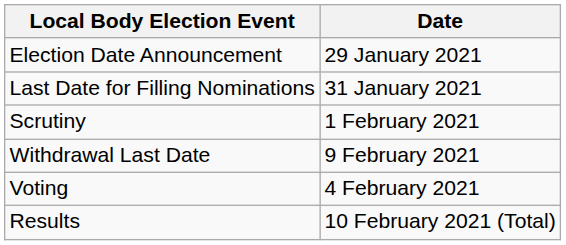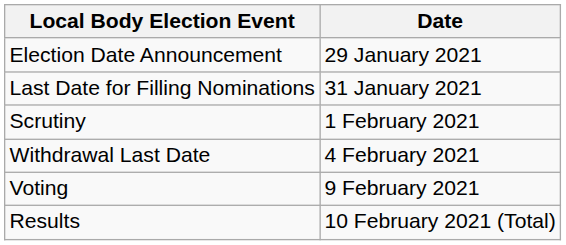 <table class="wikitable">
 <tr>
 <th>Local Body Election Event</th>
 <th>Date</th>
 </tr>
 <tr>
 <td>Election Date Announcement</td>
 <td>29 January 2021</td>
 </tr>
 <tr>
 <td>Last Date for Filling Nominations</td>
 <td>31 January 2021</td>
 </tr>
 <tr>
 <td>Scrutiny</td>
 <td>1 February 2021</td>
 </tr>
 <tr>
 <td>Withdrawal Last Date</td>
-<td>9 February 2021</td>
+<td>4 February 2021</td>
 </tr>
 <tr>
 <td>Voting</td>
-<td>4 February 2021</td>
+<td>9 February 2021</td>
 </tr>
 <tr>
 <td>Results</td>
 <td>10 February 2021 (Total)</td>
 </tr>
 </table>
